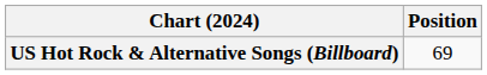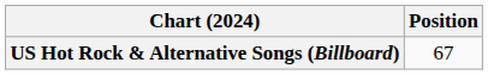 <table class="wikitable plainrowheaders" style="text-align:center">
 <tr>
 <th scope="col">Chart (2024)</th>
 <th scope="col">Position</th>
 </tr>
 <tr>
 <th scope="row">US Hot Rock & Alternative Songs (<em>Billboard</em>)</th>
-<td>69</td>
+<td>67</td>
 </tr>
 </table>
